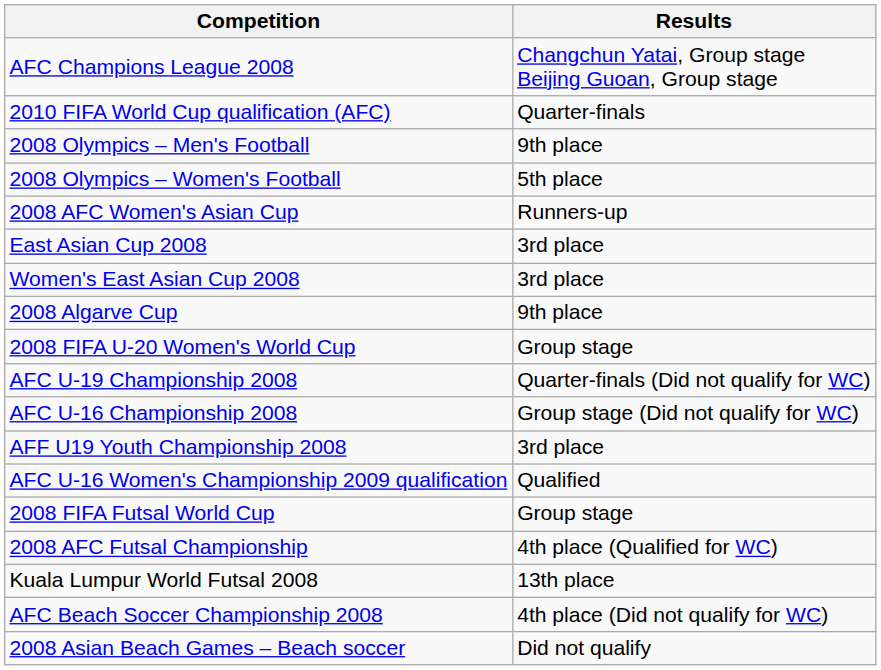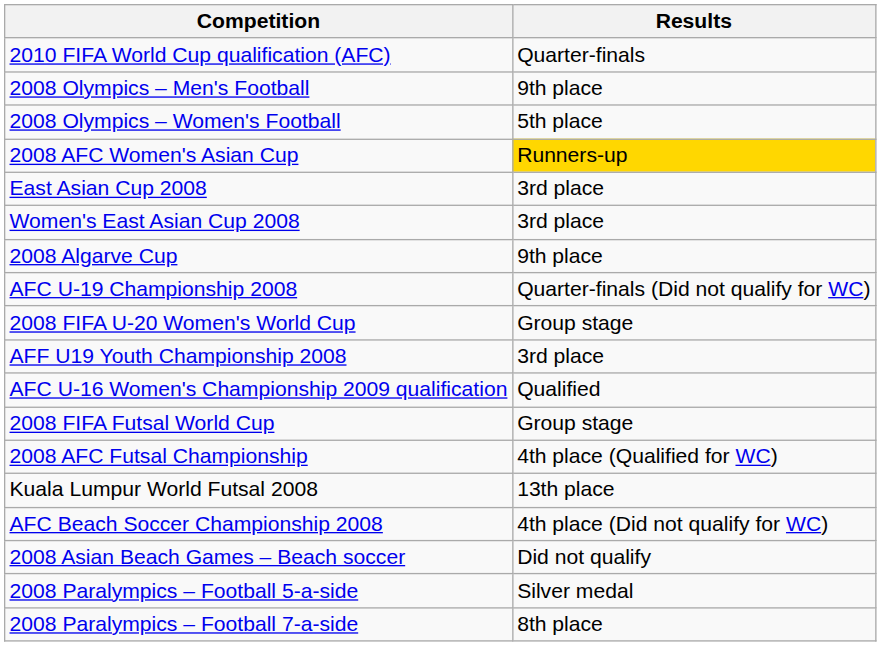 <table class="wikitable">
 <tr>
 <th>Competition</th>
 <th>Results</th>
-</tr>
-<tr>
-<td><a href='#'>AFC Champions League 2008</a></td>
-<td><a href='#'>Changchun Yatai</a>, Group stage<br><a href='#'>Beijing Guoan</a>, Group stage</td>
 </tr>
 <tr>
 <td><a href='#'>2010 FIFA World Cup qualification (AFC)</a></td>
 <td>Quarter-finals</td>
 </tr>
 <tr>
 <td><a href='#'>2008 Olympics – Men's Football</a></td>
 <td>9th place</td>
 </tr>
 <tr>
 <td><a href='#'>2008 Olympics – Women's Football</a></td>
 <td>5th place</td>
 </tr>
 <tr>
 <td><a href='#'>2008 AFC Women's Asian Cup</a></td>
-<td>Runners-up</td>
+<td style="background: gold;">Runners-up</td>
 </tr>
 <tr>
 <td><a href='#'>East Asian Cup 2008</a></td>
 <td>3rd place</td>
 </tr>
 <tr>
 <td><a href='#'>Women's East Asian Cup 2008</a></td>
 <td>3rd place</td>
 </tr>
 <tr>
 <td><a href='#'>2008 Algarve Cup</a></td>
 <td>9th place</td>
 </tr>
 <tr>
-<td><a href='#'>2008 FIFA U-20 Women's World Cup</a></td>
-<td>Group stage</td>
-</tr>
-<tr>
 <td><a href='#'>AFC U-19 Championship 2008</a></td>
 <td>Quarter-finals (Did not qualify for <a href='#'>WC</a>)</td>
 </tr>
 <tr>
-<td><a href='#'>AFC U-16 Championship 2008</a></td>
-<td>Group stage (Did not qualify for <a href='#'>WC</a>)</td>
+<td><a href='#'>2008 FIFA U-20 Women's World Cup</a></td>
+<td>Group stage</td>
 </tr>
 <tr>
 <td><a href='#'>AFF U19 Youth Championship 2008</a></td>
 <td>3rd place</td>
 </tr>
 <tr>
 <td><a href='#'>AFC U-16 Women's Championship 2009 qualification</a></td>
 <td>Qualified</td>
 </tr>
 <tr>
 <td><a href='#'>2008 FIFA Futsal World Cup</a></td>
 <td>Group stage</td>
 </tr>
 <tr>
 <td><a href='#'>2008 AFC Futsal Championship</a></td>
 <td>4th place (Qualified for <a href='#'>WC</a>)</td>
 </tr>
 <tr>
 <td>Kuala Lumpur World Futsal 2008</td>
 <td>13th place</td>
 </tr>
 <tr>
 <td><a href='#'>AFC Beach Soccer Championship 2008</a></td>
 <td>4th place (Did not qualify for <a href='#'>WC</a>)</td>
 </tr>
 <tr>
 <td><a href='#'>2008 Asian Beach Games – Beach soccer</a></td>
 <td>Did not qualify</td>
 </tr>
+<tr>
+<td><a href='#'>2008 Paralympics – Football 5-a-side</a></td>
+<td>Silver medal</td>
+</tr>
+<tr>
+<td><a href='#'>2008 Paralympics – Football 7-a-side</a></td>
+<td>8th place</td>
+</tr>
 </table>
